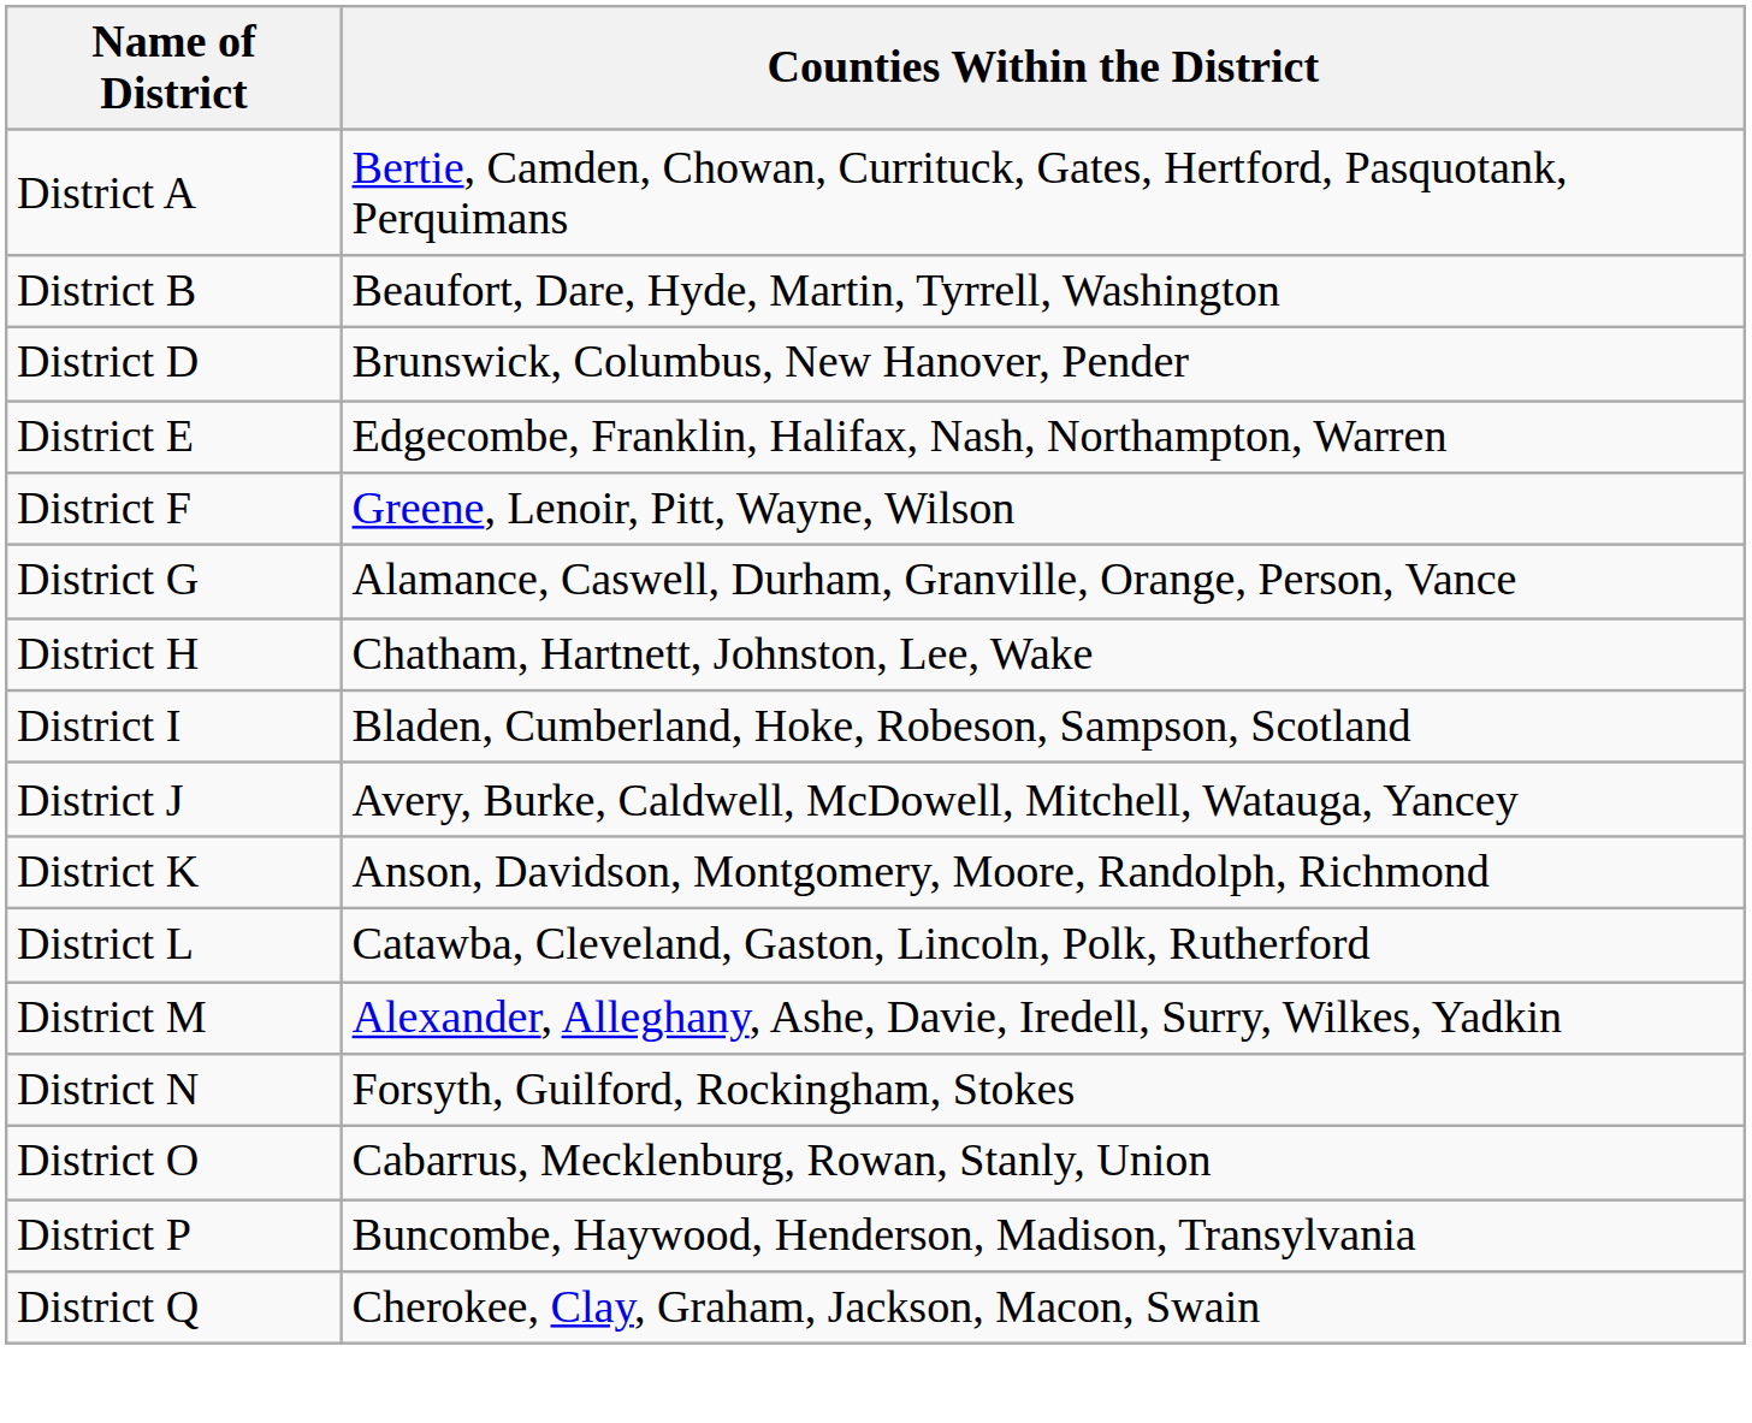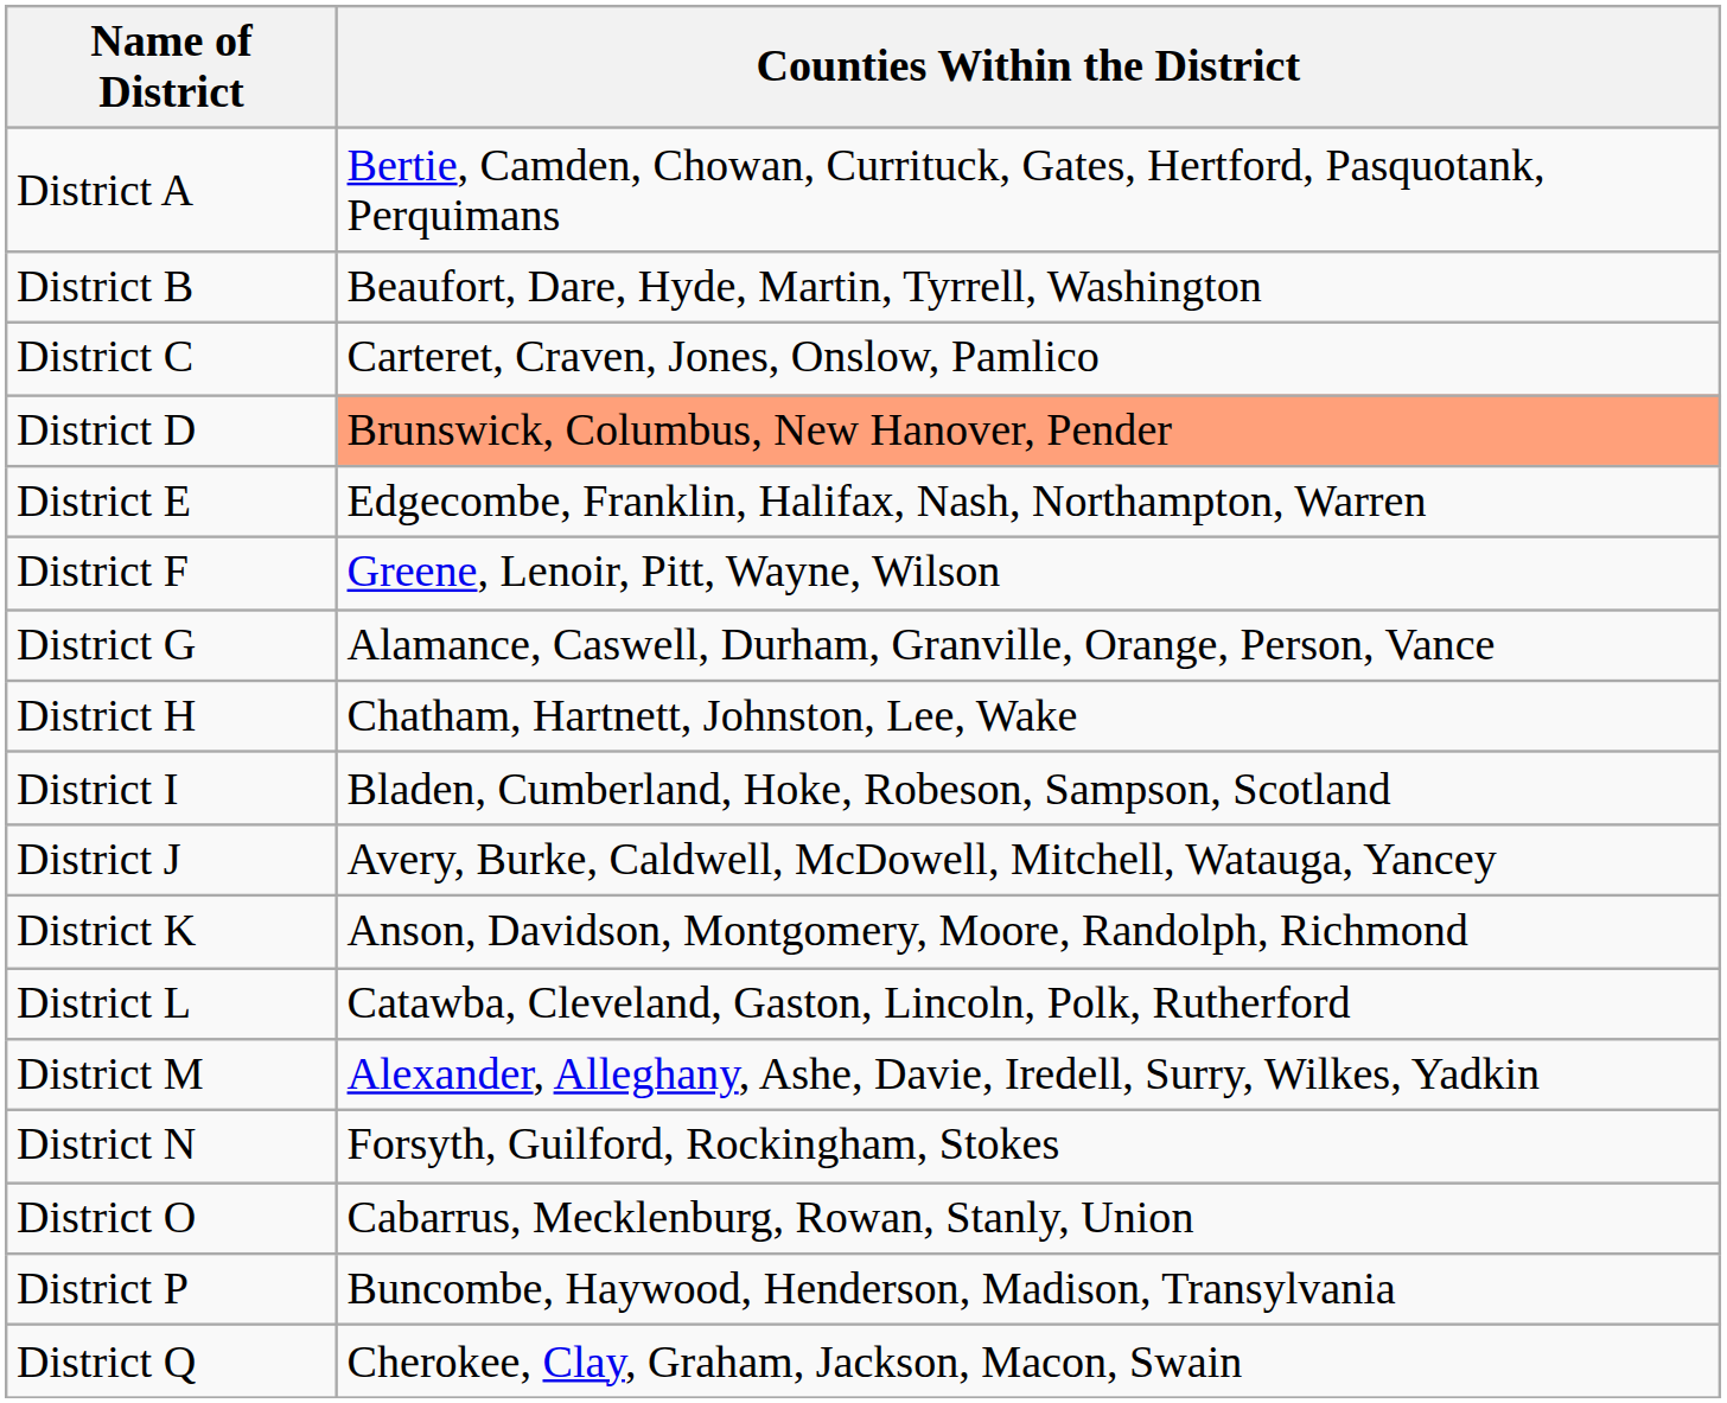 <table class="wikitable">
 <tr>
 <th>Name of District</th>
 <th>Counties Within the District</th>
 </tr>
 <tr>
 <td>District A</td>
 <td><a href='#'>Bertie</a>, Camden, Chowan, Currituck, Gates, Hertford, Pasquotank, Perquimans</td>
 </tr>
 <tr>
 <td>District B</td>
 <td>Beaufort, Dare, Hyde, Martin, Tyrrell, Washington</td>
 </tr>
 <tr>
+<td>District C</td>
+<td>Carteret, Craven, Jones, Onslow, Pamlico</td>
+</tr>
+<tr>
 <td>District D</td>
-<td>Brunswick, Columbus, New Hanover, Pender</td>
+<td style="background: lightsalmon;">Brunswick, Columbus, New Hanover, Pender</td>
 </tr>
 <tr>
 <td>District E</td>
 <td>Edgecombe, Franklin, Halifax, Nash, Northampton, Warren</td>
 </tr>
 <tr>
 <td>District F</td>
 <td><a href='#'>Greene</a>, Lenoir, Pitt, Wayne, Wilson</td>
 </tr>
 <tr>
 <td>District G</td>
 <td>Alamance, Caswell, Durham, Granville, Orange, Person, Vance</td>
 </tr>
 <tr>
 <td>District H</td>
 <td>Chatham, Hartnett, Johnston, Lee, Wake</td>
 </tr>
 <tr>
 <td>District I</td>
 <td>Bladen, Cumberland, Hoke, Robeson, Sampson, Scotland</td>
 </tr>
 <tr>
 <td>District J</td>
 <td>Avery, Burke, Caldwell, McDowell, Mitchell, Watauga, Yancey</td>
 </tr>
 <tr>
 <td>District K</td>
 <td>Anson, Davidson, Montgomery, Moore, Randolph, Richmond</td>
 </tr>
 <tr>
 <td>District L</td>
 <td>Catawba, Cleveland, Gaston, Lincoln, Polk, Rutherford</td>
 </tr>
 <tr>
 <td>District M</td>
 <td><a href='#'>Alexander</a>, <a href='#'>Alleghany</a>, Ashe, Davie, Iredell, Surry, Wilkes, Yadkin</td>
 </tr>
 <tr>
 <td>District N</td>
 <td>Forsyth, Guilford, Rockingham, Stokes</td>
 </tr>
 <tr>
 <td>District O</td>
 <td>Cabarrus, Mecklenburg, Rowan, Stanly, Union</td>
 </tr>
 <tr>
 <td>District P</td>
 <td>Buncombe, Haywood, Henderson, Madison, Transylvania</td>
 </tr>
 <tr>
 <td>District Q</td>
 <td>Cherokee, <a href='#'>Clay</a>, Graham, Jackson, Macon, Swain</td>
 </tr>
 </table>
